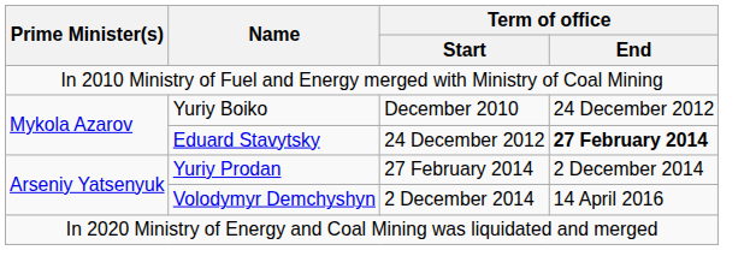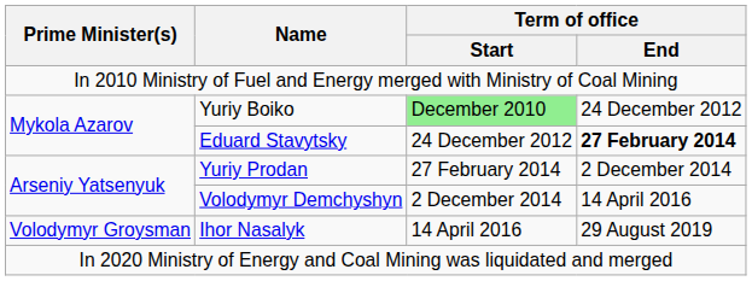 <table class="wikitable">
 <tr>
 <th rowspan="2">Prime Minister(s)</th>
 <th rowspan="2">Name</th>
 <th colspan="2">Term of office</th>
 </tr>
 <tr>
 <th>Start</th>
 <th>End</th>
 </tr>
 <tr>
 <td align=center colspan=4>In 2010 Ministry of Fuel and Energy merged with Ministry of Coal Mining</td>
 </tr>
 <tr>
 <td rowspan=2><a href='#'>Mykola Azarov</a></td>
 <td>Yuriy Boiko</td>
-<td>December 2010</td>
+<td style="background: lightgreen;">December 2010</td>
 <td>24 December 2012</td>
 </tr>
 <tr>
 <td><a href='#'>Eduard Stavytsky</a></td>
 <td>24 December 2012</td>
 <td><strong>27 February 2014</strong></td>
 </tr>
 <tr>
 <td rowspan=2><a href='#'>Arseniy Yatsenyuk</a></td>
 <td><a href='#'>Yuriy Prodan</a></td>
 <td>27 February 2014</td>
 <td>2 December 2014</td>
 </tr>
 <tr>
 <td><a href='#'>Volodymyr Demchyshyn</a></td>
 <td>2 December 2014</td>
 <td>14 April 2016</td>
 </tr>
 <tr>
+<td><a href='#'>Volodymyr Groysman</a></td>
+<td><a href='#'>Ihor Nasalyk</a></td>
+<td>14 April 2016</td>
+<td>29 August 2019</td>
+</tr>
+<tr>
 <td align=center colspan=4>In 2020 Ministry of Energy and Coal Mining was liquidated and merged</td>
 </tr>
 </table>
